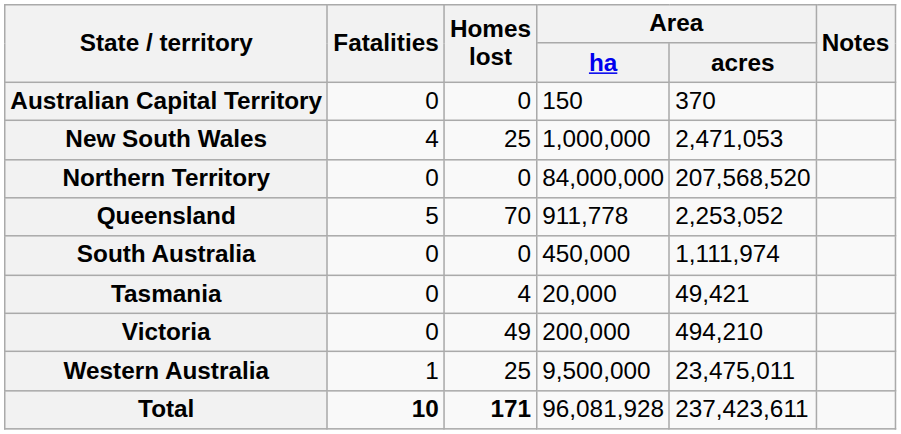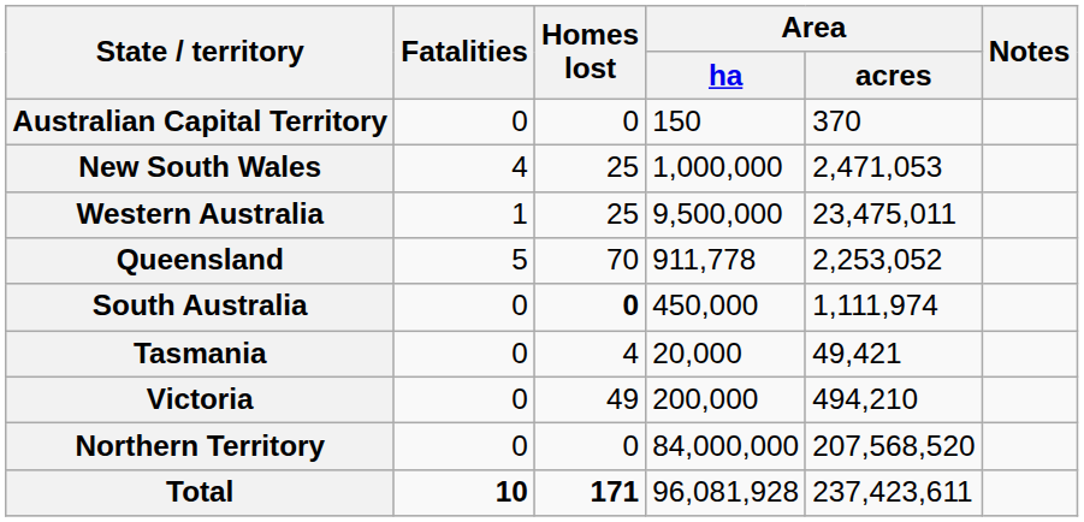 <table class="wikitable sortable plainrowheaders">
 <tr>
 <th rowspan="2" scope="col" style="font-weight:bold;">State / territory</th>
 <th rowspan="2" scope="col" style="font-weight:bold;">Fatalities</th>
 <th rowspan="2" scope="col" style="font-weight:bold;">Homes<br>lost</th>
 <th colspan="2" scope="col" style="font-weight:bold;">Area<br></th>
 <th rowspan="2" scope="col" style="font-weight:bold;">Notes</th>
 </tr>
 <tr>
 <th><a href='#'>ha</a></th>
 <th>acres</th>
 </tr>
 <tr>
 <th scope="row">Australian Capital Territory</th>
 <td align="right">0</td>
 <td align="right">0</td>
 <td>150</td>
 <td>370</td>
 <td></td>
 </tr>
 <tr>
 <th scope="row">New South Wales</th>
 <td align="right">4</td>
 <td align="right">25</td>
 <td>1,000,000</td>
 <td>2,471,053</td>
 <td></td>
 </tr>
 <tr>
-<th scope="row">Northern Territory</th>
-<td align="right">0</td>
-<td align="right">0</td>
-<td>84,000,000</td>
-<td>207,568,520</td>
+<th scope="row">Western Australia</th>
+<td align="right">1</td>
+<td align="right">25</td>
+<td>9,500,000</td>
+<td>23,475,011</td>
 <td></td>
 </tr>
 <tr>
 <th scope="row">Queensland</th>
 <td align="right">5</td>
 <td align="right">70</td>
 <td>911,778</td>
 <td>2,253,052</td>
 <td></td>
 </tr>
 <tr>
 <th scope="row">South Australia</th>
 <td align="right">0</td>
-<td align="right">0</td>
+<td align="right"><strong>0</strong></td>
 <td>450,000</td>
 <td>1,111,974</td>
 <td></td>
 </tr>
 <tr>
 <th scope="row">Tasmania</th>
 <td align="right">0</td>
 <td align="right">4</td>
 <td>20,000</td>
 <td>49,421</td>
 <td></td>
 </tr>
 <tr>
 <th scope="row">Victoria</th>
 <td align="right">0</td>
 <td align="right">49</td>
 <td>200,000</td>
 <td>494,210</td>
 <td></td>
 </tr>
 <tr>
-<th scope="row">Western Australia</th>
-<td align="right">1</td>
-<td align="right">25</td>
-<td>9,500,000</td>
-<td>23,475,011</td>
+<th scope="row">Northern Territory</th>
+<td align="right">0</td>
+<td align="right">0</td>
+<td>84,000,000</td>
+<td>207,568,520</td>
 <td></td>
 </tr>
 <tr class="sortbottom">
 <th scope="row" style="font-weight:bold;">Total</th>
 <td style="font-weight:bold; text-align:right;">10</td>
 <td style="font-weight:bold; text-align:right;">171</td>
 <td>96,081,928</td>
 <td>237,423,611</td>
 <td></td>
 </tr>
 </table>
